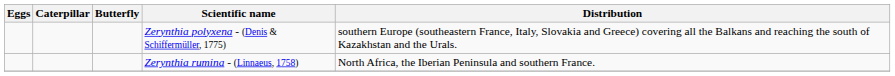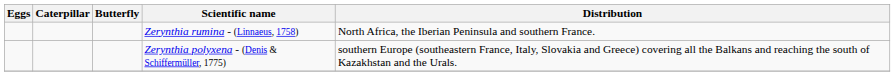 <table class="wikitable">
 <tr>
 <th>Eggs</th>
 <th>Caterpillar</th>
 <th>Butterfly</th>
 <th>Scientific name</th>
 <th>Distribution</th>
 </tr>
 <tr>
 <td></td>
 <td></td>
 <td></td>
-<td><em><a href='#'>Zerynthia polyxena</a></em> - <small>(<a href='#'>Denis</a> & <a href='#'>Schiffermüller</a>, 1775)</small></td>
-<td>southern Europe (southeastern France, Italy, Slovakia and Greece) covering all the Balkans and reaching the south of Kazakhstan and the Urals.</td>
+<td><em><a href='#'>Zerynthia rumina</a></em> - <small>(<a href='#'>Linnaeus</a>, <a href='#'>1758</a>)</small></td>
+<td>North Africa, the Iberian Peninsula and southern France.</td>
 </tr>
 <tr>
 <td></td>
 <td></td>
 <td></td>
-<td><em><a href='#'>Zerynthia rumina</a></em> - <small>(<a href='#'>Linnaeus</a>, <a href='#'>1758</a>)</small></td>
-<td>North Africa, the Iberian Peninsula and southern France.</td>
+<td><em><a href='#'>Zerynthia polyxena</a></em> - <small>(<a href='#'>Denis</a> & <a href='#'>Schiffermüller</a>, 1775)</small></td>
+<td>southern Europe (southeastern France, Italy, Slovakia and Greece) covering all the Balkans and reaching the south of Kazakhstan and the Urals.</td>
 </tr>
 <tr>
 </tr>
 </table>
